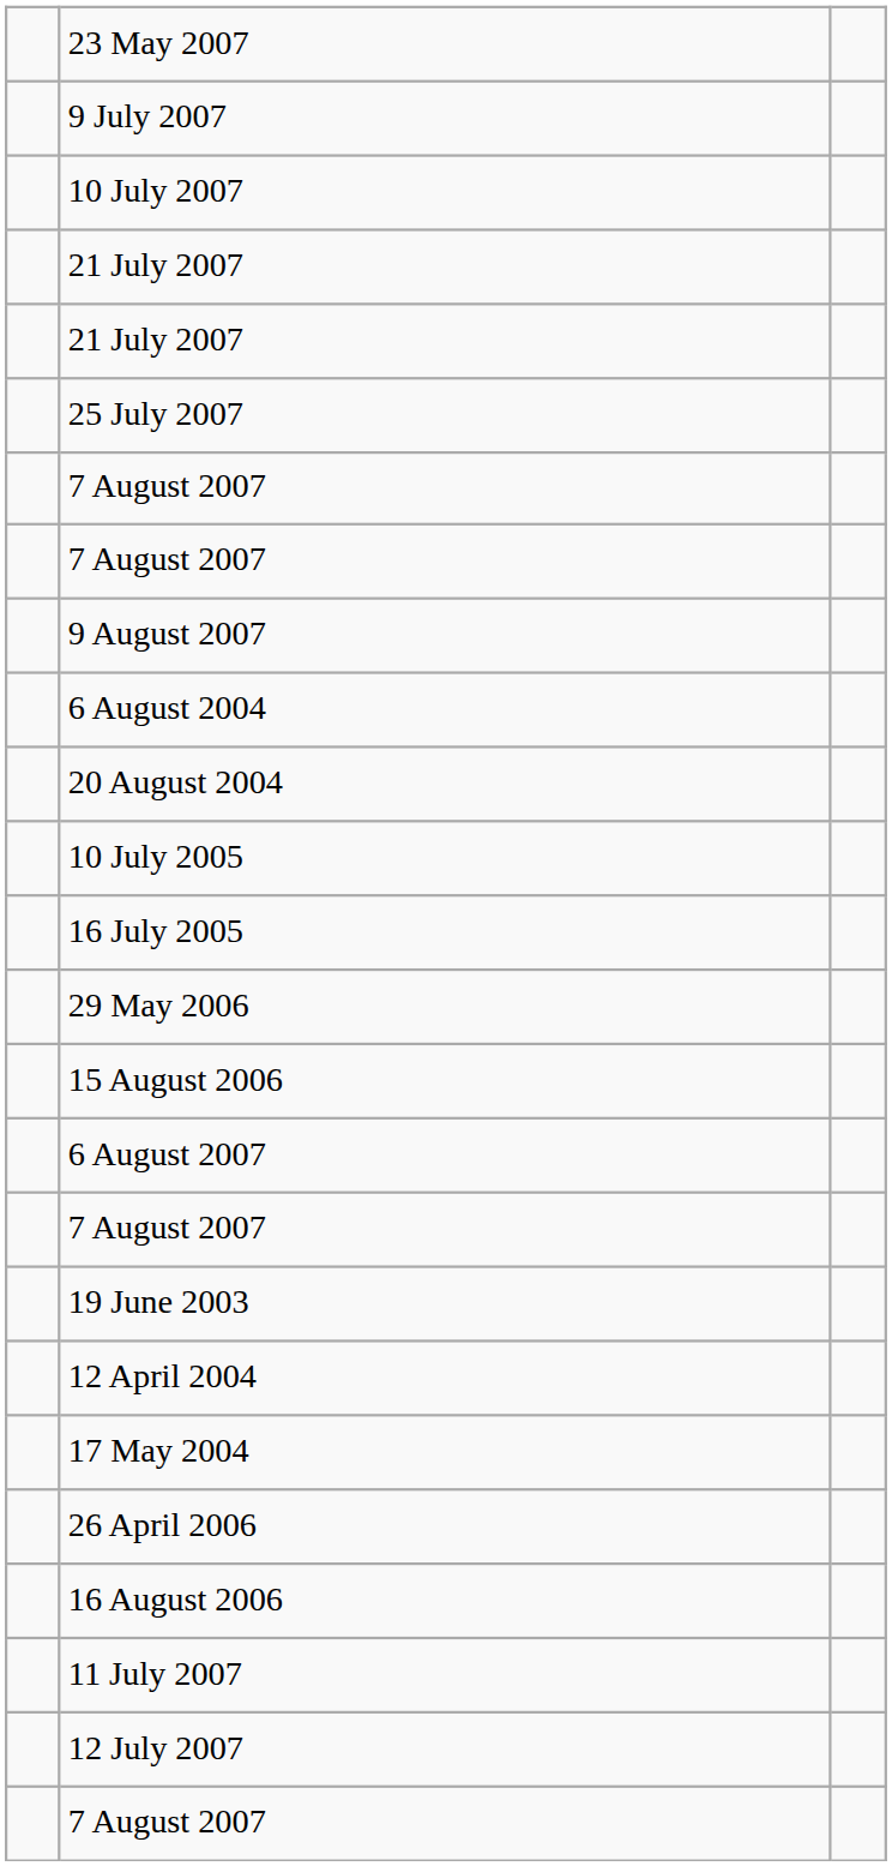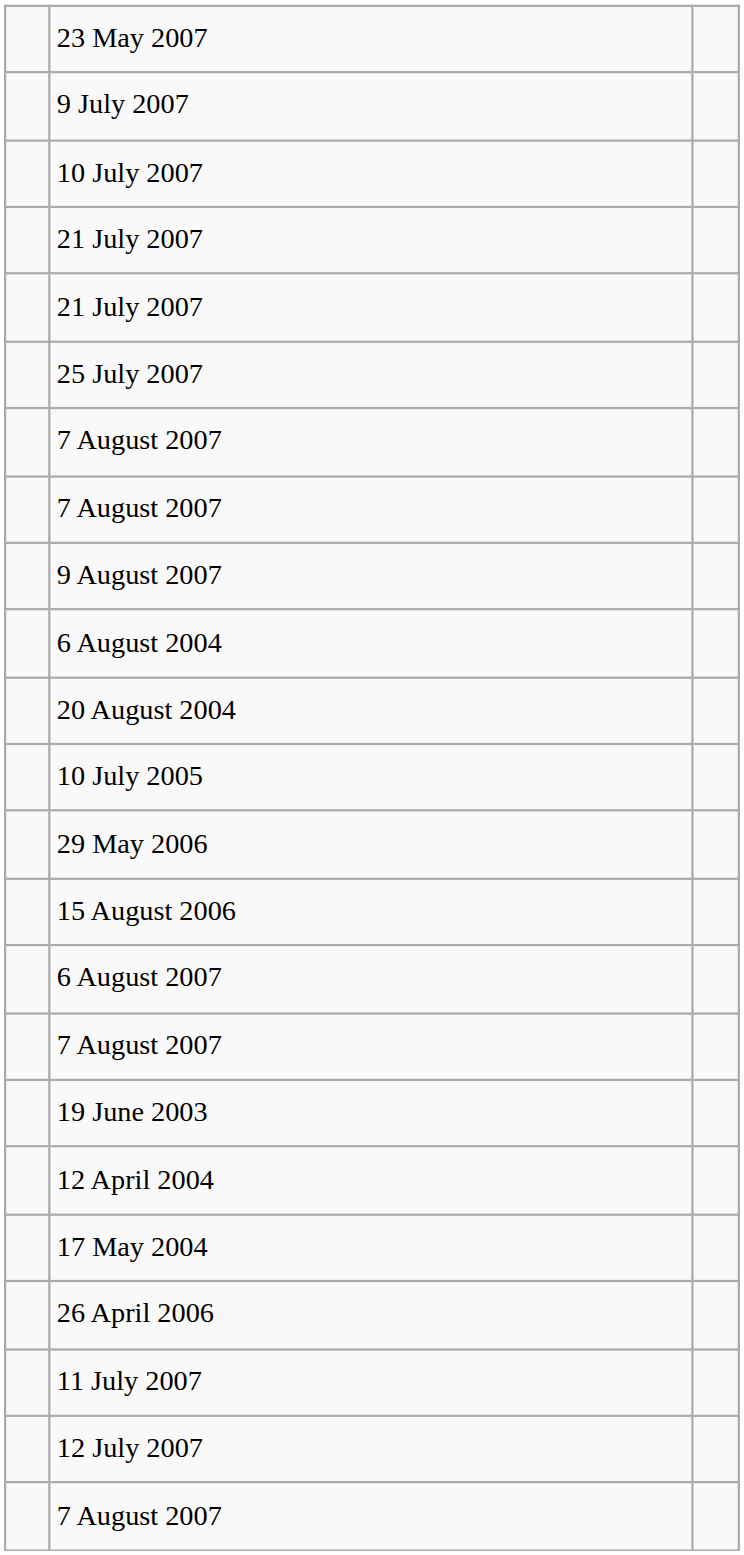 <table class="wikitable" style="font-size: 80%; float: left; width: 26em; margin-right: 1em; height: 700px">
 <tr>
 <td></td>
 <td>23 May 2007</td>
 <td></td>
 </tr>
 <tr>
 <td></td>
 <td>9 July 2007</td>
 <td></td>
 </tr>
 <tr>
 <td></td>
 <td>10 July 2007</td>
 <td></td>
 </tr>
 <tr>
 <td></td>
 <td>21 July 2007</td>
 <td></td>
 </tr>
 <tr>
 <td></td>
 <td>21 July 2007</td>
 <td></td>
 </tr>
 <tr>
 <td></td>
 <td>25 July 2007</td>
 <td></td>
 </tr>
 <tr>
 <td></td>
 <td>7 August 2007</td>
 <td></td>
 </tr>
 <tr>
 <td></td>
 <td>7 August 2007</td>
 <td></td>
 </tr>
 <tr>
 <td></td>
 <td>9 August 2007</td>
 <td></td>
 </tr>
 <tr>
 <td></td>
 <td>6 August 2004</td>
 <td></td>
 </tr>
 <tr>
 <td></td>
 <td>20 August 2004</td>
 <td></td>
 </tr>
 <tr>
 <td></td>
 <td>10 July 2005</td>
 <td></td>
 </tr>
 <tr>
 <td></td>
-<td>16 July 2005</td>
-<td></td>
-</tr>
-<tr>
-<td></td>
 <td>29 May 2006</td>
 <td></td>
 </tr>
 <tr>
 <td></td>
 <td>15 August 2006</td>
 <td></td>
 </tr>
 <tr>
 <td></td>
 <td>6 August 2007</td>
 <td></td>
 </tr>
 <tr>
 <td></td>
 <td>7 August 2007</td>
 <td></td>
 </tr>
 <tr>
 <td></td>
 <td>19 June 2003</td>
 <td></td>
 </tr>
 <tr>
 <td></td>
 <td>12 April 2004</td>
 <td></td>
 </tr>
 <tr>
 <td></td>
 <td>17 May 2004</td>
 <td></td>
 </tr>
 <tr>
 <td></td>
 <td>26 April 2006</td>
 <td></td>
 </tr>
 <tr>
 <td></td>
-<td>16 August 2006</td>
-<td></td>
-</tr>
-<tr>
-<td></td>
 <td>11 July 2007</td>
 <td></td>
 </tr>
 <tr>
 <td></td>
 <td>12 July 2007</td>
 <td></td>
 </tr>
 <tr>
 <td></td>
 <td>7 August 2007</td>
 <td></td>
 </tr>
 </table>
